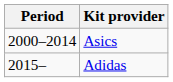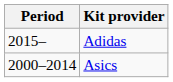 <table class="wikitable" style="text-align: left">
 <tr>
 <th>Period</th>
 <th>Kit provider</th>
 </tr>
 <tr>
+<td>2015–</td>
+<td><a href='#'>Adidas</a></td>
+</tr>
+<tr>
 <td>2000–2014</td>
 <td><a href='#'>Asics</a></td>
 </tr>
-<tr>
-<td>2015–</td>
-<td><a href='#'>Adidas</a></td>
-</tr>
 </table>
